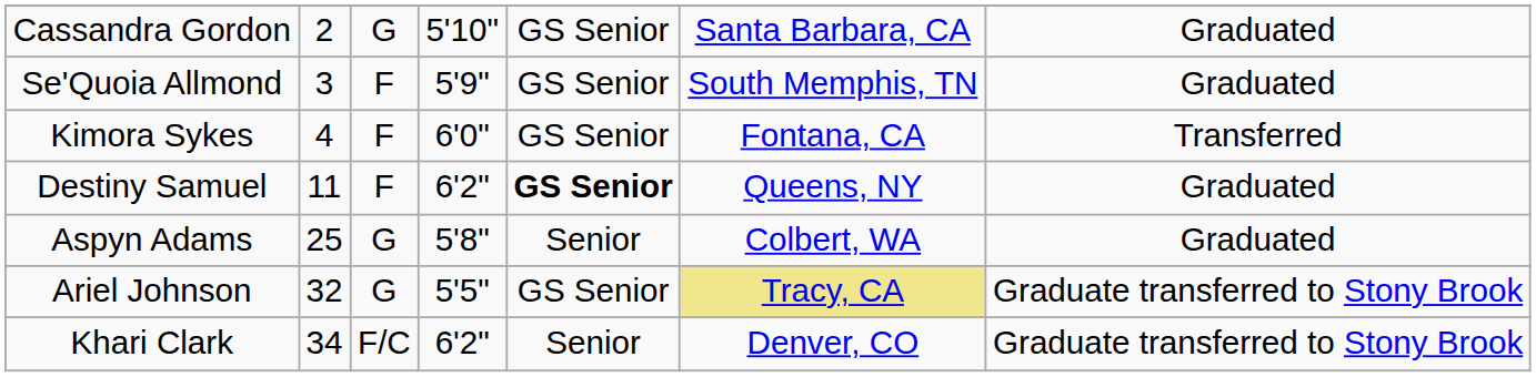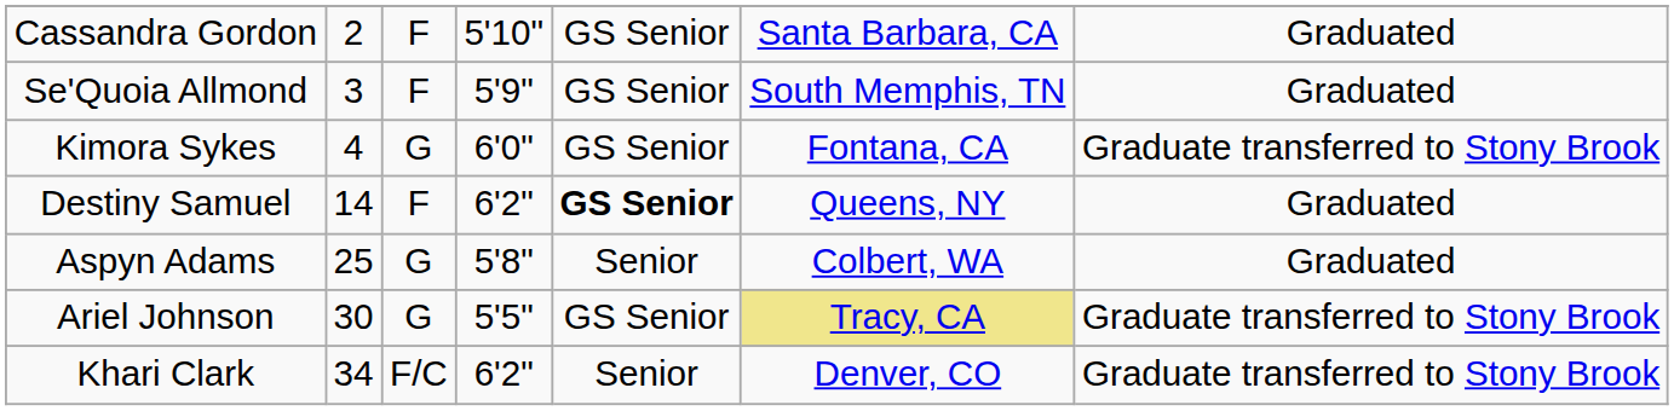 <table class="wikitable sortable" style="text-align: center">
 <tr align=center>
 </tr>
 <tr>
 <td>Cassandra Gordon</td>
 <td>2</td>
-<td>G</td>
+<td>F</td>
 <td>5'10"</td>
 <td>GS Senior</td>
 <td><a href='#'>Santa Barbara, CA</a></td>
 <td>Graduated</td>
 </tr>
 <tr>
 <td>Se'Quoia Allmond</td>
 <td>3</td>
 <td>F</td>
 <td>5'9"</td>
 <td>GS Senior</td>
 <td><a href='#'>South Memphis, TN</a></td>
 <td>Graduated</td>
 </tr>
 <tr>
 <td>Kimora Sykes</td>
 <td>4</td>
-<td>F</td>
+<td>G</td>
 <td>6'0"</td>
 <td>GS Senior</td>
 <td><a href='#'>Fontana, CA</a></td>
-<td>Transferred</td>
+<td>Graduate transferred to <a href='#'>Stony Brook</a></td>
 </tr>
 <tr>
 <td>Destiny Samuel</td>
-<td>11</td>
+<td>14</td>
 <td>F</td>
 <td>6'2"</td>
 <td><strong>GS Senior</strong></td>
 <td><a href='#'>Queens, NY</a></td>
 <td>Graduated</td>
 </tr>
 <tr>
 <td>Aspyn Adams</td>
 <td>25</td>
 <td>G</td>
 <td>5'8"</td>
 <td>Senior</td>
 <td><a href='#'>Colbert, WA</a></td>
 <td>Graduated</td>
 </tr>
 <tr>
 <td>Ariel Johnson</td>
-<td>32</td>
+<td>30</td>
 <td>G</td>
 <td>5'5"</td>
 <td>GS Senior</td>
 <td style="background: khaki;"><a href='#'>Tracy, CA</a></td>
 <td>Graduate transferred to <a href='#'>Stony Brook</a></td>
 </tr>
 <tr>
 <td>Khari Clark</td>
 <td>34</td>
 <td>F/C</td>
 <td>6'2"</td>
 <td>Senior</td>
 <td><a href='#'>Denver, CO</a></td>
 <td>Graduate transferred to <a href='#'>Stony Brook</a></td>
 </tr>
 </table>
